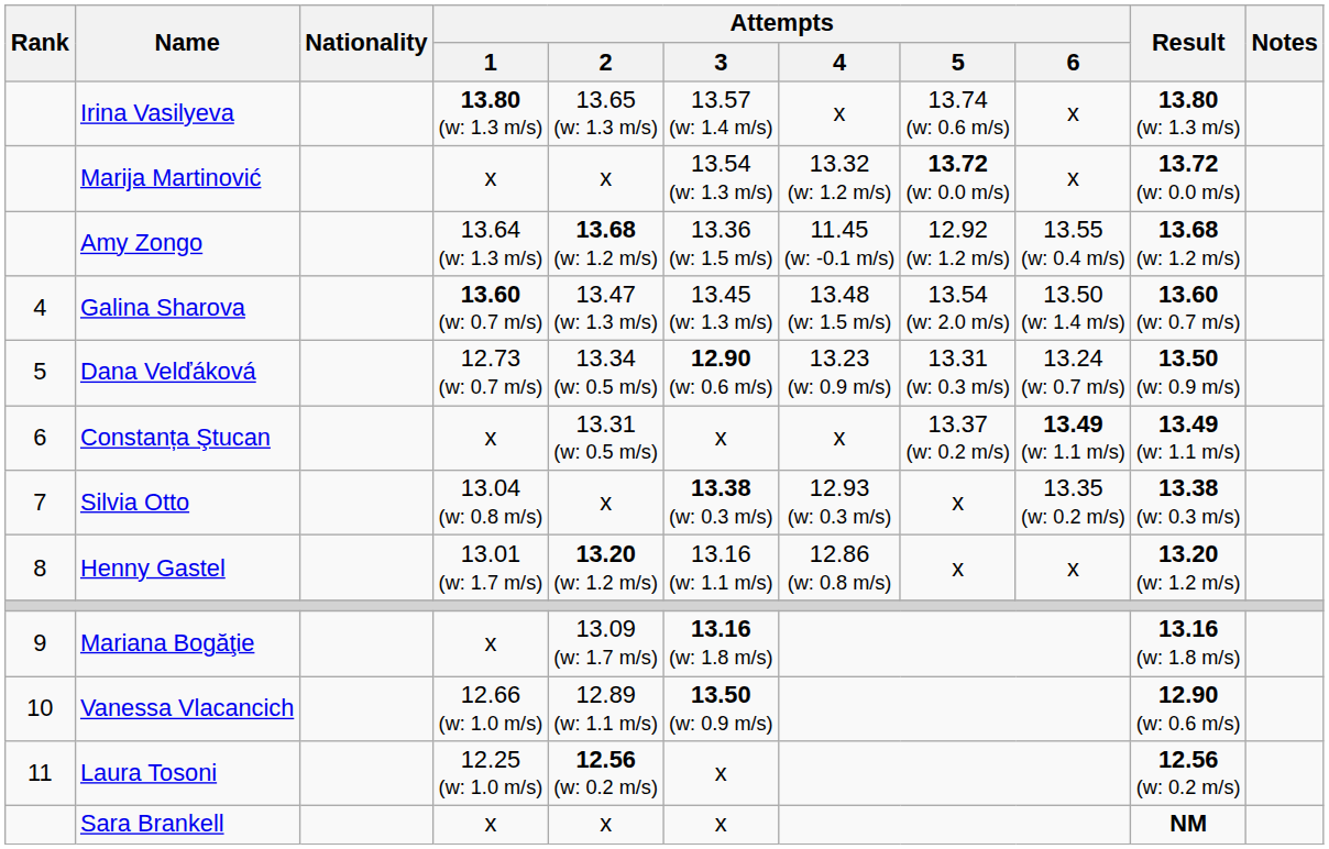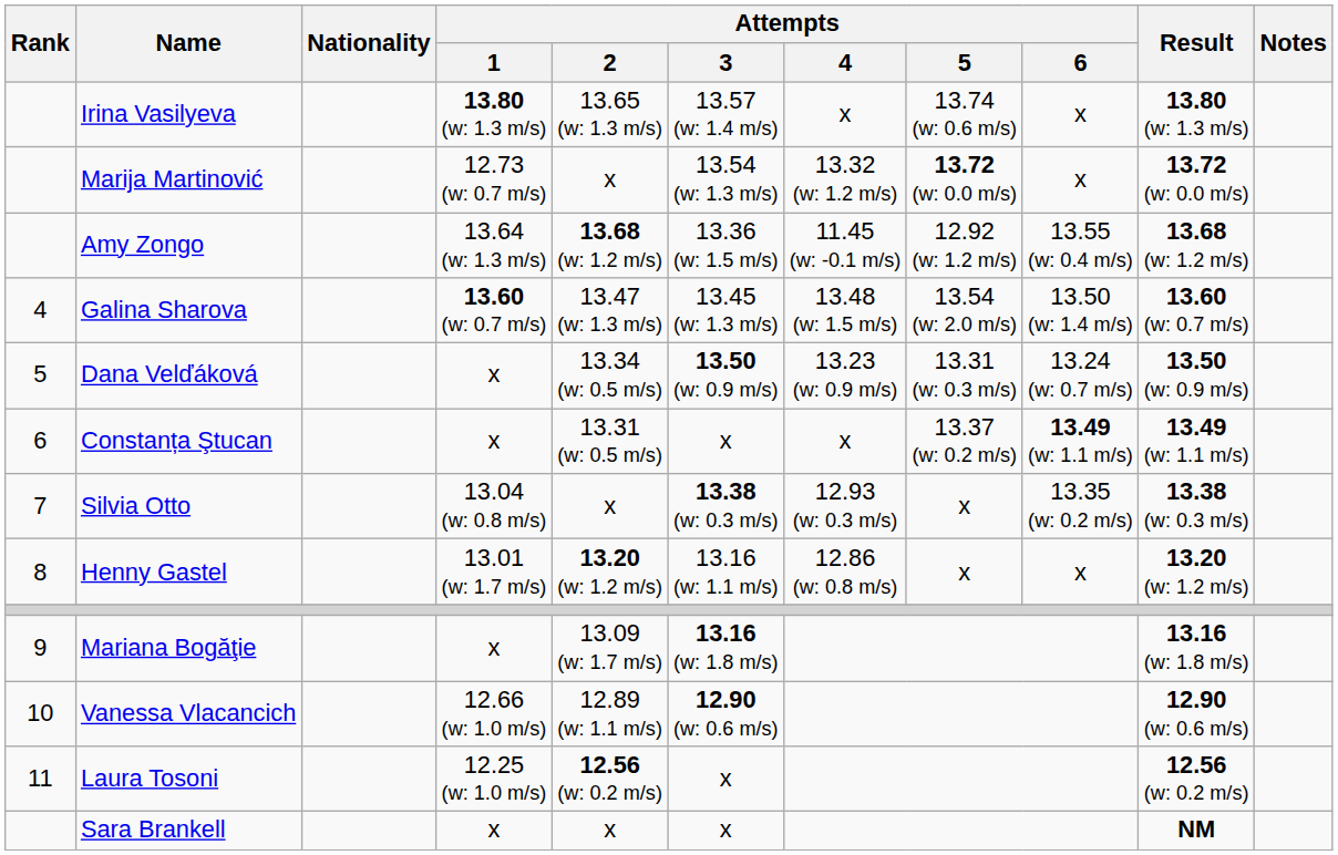 <table class="wikitable sortable" style="text-align:center">
 <tr>
 <th rowspan=2>Rank</th>
 <th rowspan=2>Name</th>
 <th rowspan=2>Nationality</th>
 <th colspan=6>Attempts</th>
 <th rowspan=2>Result</th>
 <th rowspan=2>Notes</th>
 </tr>
 <tr>
 <th>1</th>
 <th>2</th>
 <th>3</th>
 <th>4</th>
 <th>5</th>
 <th>6</th>
 </tr>
 <tr>
 <td></td>
 <td align=left><a href='#'>Irina Vasilyeva</a></td>
 <td align=left></td>
 <td><strong>13.80</strong><br><small>(w: 1.3 m/s)</small></td>
 <td>13.65<br><small>(w: 1.3 m/s)</small></td>
 <td>13.57<br><small>(w: 1.4 m/s)</small></td>
 <td>x</td>
 <td>13.74<br><small>(w: 0.6 m/s)</small></td>
 <td>x</td>
 <td><strong>13.80</strong><br><small>(w: 1.3 m/s)</small></td>
 <td></td>
 </tr>
 <tr>
 <td></td>
 <td align=left><a href='#'>Marija Martinović</a></td>
 <td align=left></td>
-<td>x</td>
+<td>12.73<br><small>(w: 0.7 m/s)</small></td>
 <td>x</td>
 <td>13.54<br><small>(w: 1.3 m/s)</small></td>
 <td>13.32<br><small>(w: 1.2 m/s)</small></td>
 <td><strong>13.72</strong><br><small>(w: 0.0 m/s)</small></td>
 <td>x</td>
 <td><strong>13.72</strong><br><small>(w: 0.0 m/s)</small></td>
 <td></td>
 </tr>
 <tr>
 <td></td>
 <td align=left><a href='#'>Amy Zongo</a></td>
 <td align=left></td>
 <td>13.64<br><small>(w: 1.3 m/s)</small></td>
 <td><strong>13.68</strong><br><small>(w: 1.2 m/s)</small></td>
 <td>13.36<br><small>(w: 1.5 m/s)</small></td>
 <td>11.45<br><small>(w: -0.1 m/s)</small></td>
 <td>12.92<br><small>(w: 1.2 m/s)</small></td>
 <td>13.55<br><small>(w: 0.4 m/s)</small></td>
 <td><strong>13.68</strong><br><small>(w: 1.2 m/s)</small></td>
 <td></td>
 </tr>
 <tr>
 <td>4</td>
 <td align=left><a href='#'>Galina Sharova</a></td>
 <td align=left></td>
 <td><strong>13.60</strong><br><small>(w: 0.7 m/s)</small></td>
 <td>13.47<br><small>(w: 1.3 m/s)</small></td>
 <td>13.45<br><small>(w: 1.3 m/s)</small></td>
 <td>13.48<br><small>(w: 1.5 m/s)</small></td>
 <td>13.54<br><small>(w: 2.0 m/s)</small></td>
 <td>13.50<br><small>(w: 1.4 m/s)</small></td>
 <td><strong>13.60</strong><br><small>(w: 0.7 m/s)</small></td>
 <td></td>
 </tr>
 <tr>
 <td>5</td>
 <td align=left><a href='#'>Dana Velďáková</a></td>
 <td align=left></td>
-<td>12.73<br><small>(w: 0.7 m/s)</small></td>
+<td>x</td>
 <td>13.34<br><small>(w: 0.5 m/s)</small></td>
-<td><strong>12.90</strong><br><small>(w: 0.6 m/s)</small></td>
+<td><strong>13.50</strong><br><small>(w: 0.9 m/s)</small></td>
 <td>13.23<br><small>(w: 0.9 m/s)</small></td>
 <td>13.31<br><small>(w: 0.3 m/s)</small></td>
 <td>13.24<br><small>(w: 0.7 m/s)</small></td>
 <td><strong>13.50</strong><br><small>(w: 0.9 m/s)</small></td>
 <td></td>
 </tr>
 <tr>
 <td>6</td>
 <td align=left><a href='#'>Constanța Ştucan</a></td>
 <td align=left></td>
 <td>x</td>
 <td>13.31<br><small>(w: 0.5 m/s)</small></td>
 <td>x</td>
 <td>x</td>
 <td>13.37<br><small>(w: 0.2 m/s)</small></td>
 <td><strong>13.49</strong><br><small>(w: 1.1 m/s)</small></td>
 <td><strong>13.49</strong><br><small>(w: 1.1 m/s)</small></td>
 <td></td>
 </tr>
 <tr>
 <td>7</td>
 <td align=left><a href='#'>Silvia Otto</a></td>
 <td align=left></td>
 <td>13.04<br><small>(w: 0.8 m/s)</small></td>
 <td>x</td>
 <td><strong>13.38</strong><br><small>(w: 0.3 m/s)</small></td>
 <td>12.93<br><small>(w: 0.3 m/s)</small></td>
 <td>x</td>
 <td>13.35<br><small>(w: 0.2 m/s)</small></td>
 <td><strong>13.38</strong><br><small>(w: 0.3 m/s)</small></td>
 <td></td>
 </tr>
 <tr>
 <td>8</td>
 <td align=left><a href='#'>Henny Gastel</a></td>
 <td align=left></td>
 <td>13.01<br><small>(w: 1.7 m/s)</small></td>
 <td><strong>13.20</strong><br><small>(w: 1.2 m/s)</small></td>
 <td>13.16<br><small>(w: 1.1 m/s)</small></td>
 <td>12.86<br><small>(w: 0.8 m/s)</small></td>
 <td>x</td>
 <td>x</td>
 <td><strong>13.20</strong><br><small>(w: 1.2 m/s)</small></td>
 <td></td>
 </tr>
 <tr>
 <td colspan=11 bgcolor=lightgray></td>
 </tr>
 <tr>
 <td>9</td>
 <td align=left><a href='#'>Mariana Bogăţie</a></td>
 <td align=left></td>
 <td>x</td>
 <td>13.09<br><small>(w: 1.7 m/s)</small></td>
 <td><strong>13.16</strong><br><small>(w: 1.8 m/s)</small></td>
 <td colspan=3></td>
 <td><strong>13.16</strong><br><small>(w: 1.8 m/s)</small></td>
 <td></td>
 </tr>
 <tr>
 <td>10</td>
 <td align=left><a href='#'>Vanessa Vlacancich</a></td>
 <td align=left></td>
 <td>12.66<br><small>(w: 1.0 m/s)</small></td>
 <td>12.89<br><small>(w: 1.1 m/s)</small></td>
-<td><strong>13.50</strong><br><small>(w: 0.9 m/s)</small></td>
+<td><strong>12.90</strong><br><small>(w: 0.6 m/s)</small></td>
 <td colspan=3></td>
 <td><strong>12.90</strong><br><small>(w: 0.6 m/s)</small></td>
 <td></td>
 </tr>
 <tr>
 <td>11</td>
 <td align=left><a href='#'>Laura Tosoni</a></td>
 <td align=left></td>
 <td>12.25<br><small>(w: 1.0 m/s)</small></td>
 <td><strong>12.56</strong><br><small>(w: 0.2 m/s)</small></td>
 <td>x</td>
 <td colspan=3></td>
 <td><strong>12.56</strong><br><small>(w: 0.2 m/s)</small></td>
 <td></td>
 </tr>
 <tr>
 <td></td>
 <td align=left><a href='#'>Sara Brankell</a></td>
 <td align=left></td>
 <td>x</td>
 <td>x</td>
 <td>x</td>
 <td colspan=3></td>
 <td><strong>NM</strong></td>
 <td></td>
 </tr>
 </table>
